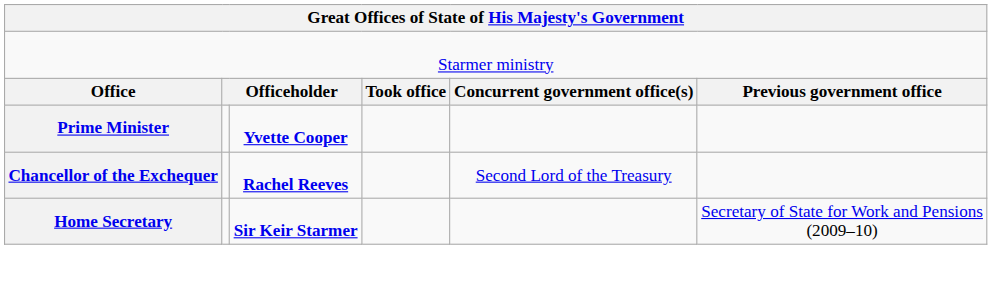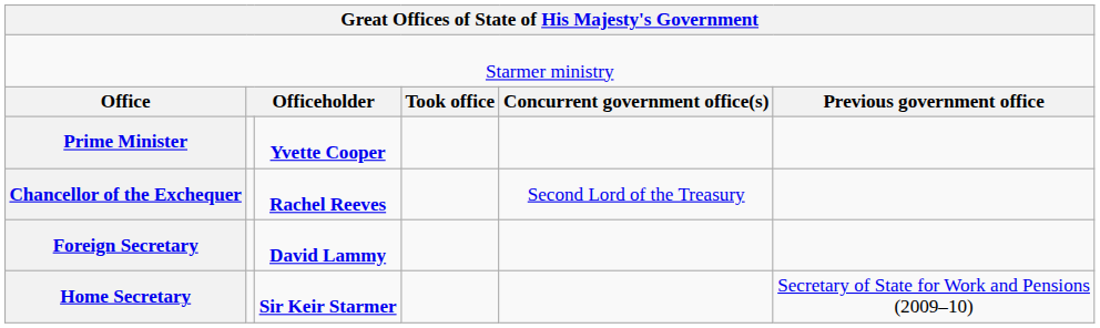 <table class="wikitable plainrowheaders" style="text-align:center">
 <tr>
 <th colspan=6 style="text-align:center">Great Offices of State of <a href='#'>His Majesty's Government</a></th>
 </tr>
 <tr>
 <td colspan=6 style="text-align:center"><br><a href='#'>Starmer ministry</a></td>
 </tr>
 <tr>
 <th>Office</th>
 <th colspan=2>Officeholder</th>
 <th>Took office</th>
 <th>Concurrent government office(s)</th>
 <th>Previous government office</th>
 </tr>
 <tr>
 <th scope=row><a href='#'>Prime Minister</a></th>
 <td></td>
 <td><br><strong><a href='#'>Yvette Cooper</a></strong><br></td>
 <td></td>
 <td></td>
 <td></td>
 </tr>
 <tr>
 <th scope=row><a href='#'>Chancellor of the Exchequer</a></th>
 <td></td>
 <td><br><strong><a href='#'>Rachel Reeves</a></strong><br></td>
 <td></td>
 <td><a href='#'>Second Lord of the Treasury</a></td>
 <td></td>
 </tr>
 <tr>
+<th scope=row><a href='#'>Foreign Secretary</a><br></th>
+<td></td>
+<td><br><strong><a href='#'>David Lammy</a></strong><br></td>
+<td></td>
+<td></td>
+<td></td>
+</tr>
+<tr>
 <th scope=row><a href='#'>Home Secretary</a><br></th>
 <td></td>
 <td><br><strong><a href='#'>Sir Keir Starmer</a></strong><br></td>
 <td></td>
 <td></td>
 <td><a href='#'>Secretary of State for Work and Pensions</a><br>(2009–10)</td>
 </tr>
 </table>
